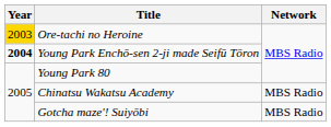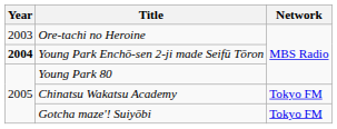 <table class="wikitable">
 <tr>
 <th>Year</th>
 <th>Title</th>
 <th>Network</th>
 </tr>
 <tr>
-<td style="background: gold;">2003</td>
+<td>2003</td>
 <td><em>Ore-tachi no Heroine</em></td>
 <td rowspan="3"><a href='#'>MBS Radio</a></td>
 </tr>
 <tr>
 <td><strong>2004</strong></td>
 <td><em>Young Park Enchō-sen 2-ji made Seifū Tōron</em></td>
 </tr>
 <tr>
 <td rowspan="3">2005</td>
 <td><em>Young Park 80</em></td>
 </tr>
 <tr>
 <td><em>Chinatsu Wakatsu Academy</em></td>
-<td>MBS Radio</td>
+<td><a href='#'>Tokyo FM</a></td>
 </tr>
 <tr>
 <td><em>Gotcha maze'! Suiyōbi</em></td>
-<td>MBS Radio</td>
+<td><a href='#'>Tokyo FM</a></td>
 </tr>
 </table>
